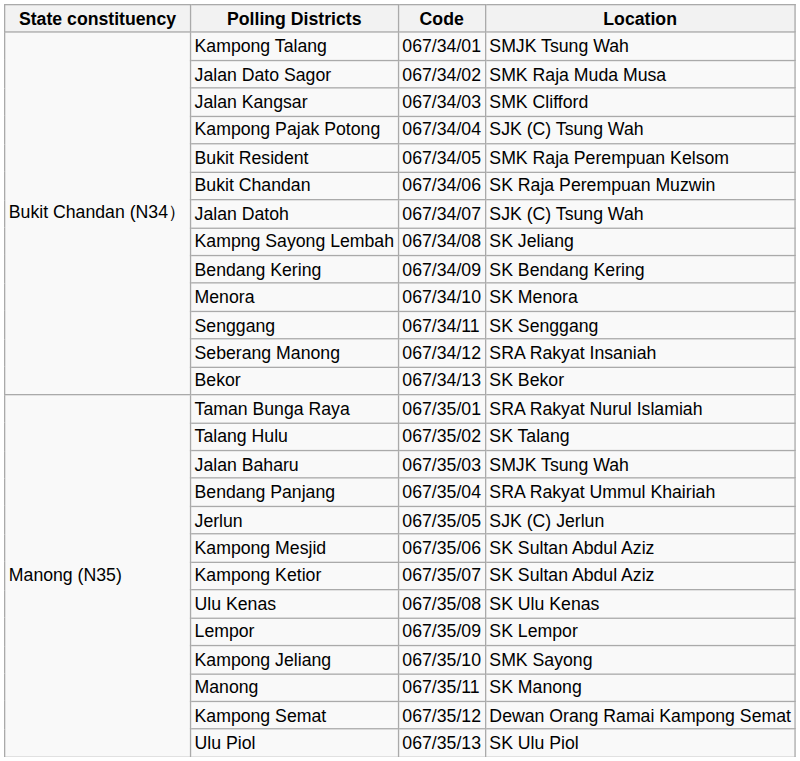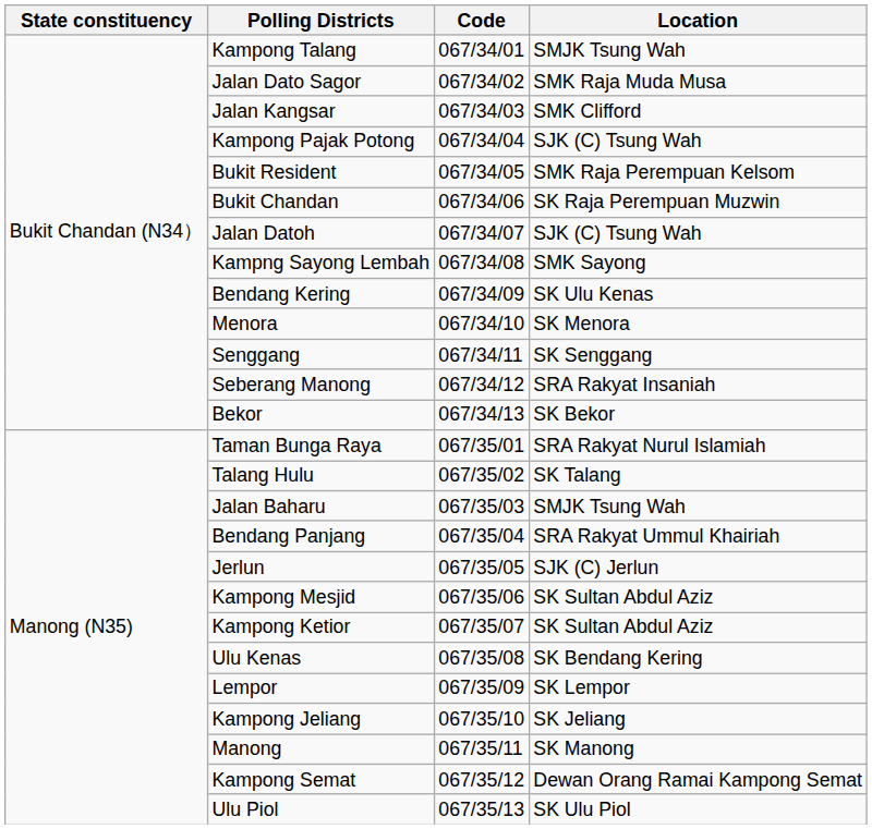 <table class="wikitable sortable mw-collapsible" style="white-space:nowrap;font-size:85%">
 <tr>
 <th>State constituency</th>
 <th>Polling Districts</th>
 <th>Code</th>
 <th>Location</th>
 </tr>
 <tr>
 <td rowspan="13">Bukit Chandan (N34）</td>
 <td>Kampong Talang</td>
 <td>067/34/01</td>
 <td>SMJK Tsung Wah</td>
 </tr>
 <tr>
 <td>Jalan Dato Sagor</td>
 <td>067/34/02</td>
 <td>SMK Raja Muda Musa</td>
 </tr>
 <tr>
 <td>Jalan Kangsar</td>
 <td>067/34/03</td>
 <td>SMK Clifford</td>
 </tr>
 <tr>
 <td>Kampong Pajak Potong</td>
 <td>067/34/04</td>
 <td>SJK (C) Tsung Wah</td>
 </tr>
 <tr>
 <td>Bukit Resident</td>
 <td>067/34/05</td>
 <td>SMK Raja Perempuan Kelsom</td>
 </tr>
 <tr>
 <td>Bukit Chandan</td>
 <td>067/34/06</td>
 <td>SK Raja Perempuan Muzwin</td>
 </tr>
 <tr>
 <td>Jalan Datoh</td>
 <td>067/34/07</td>
 <td>SJK (C) Tsung Wah</td>
 </tr>
 <tr>
 <td>Kampng Sayong Lembah</td>
 <td>067/34/08</td>
-<td>SK Jeliang</td>
+<td>SMK Sayong</td>
 </tr>
 <tr>
 <td>Bendang Kering</td>
 <td>067/34/09</td>
-<td>SK Bendang Kering</td>
+<td>SK Ulu Kenas</td>
 </tr>
 <tr>
 <td>Menora</td>
 <td>067/34/10</td>
 <td>SK Menora</td>
 </tr>
 <tr>
 <td>Senggang</td>
 <td>067/34/11</td>
 <td>SK Senggang</td>
 </tr>
 <tr>
 <td>Seberang Manong</td>
 <td>067/34/12</td>
 <td>SRA Rakyat Insaniah</td>
 </tr>
 <tr>
 <td>Bekor</td>
 <td>067/34/13</td>
 <td>SK Bekor</td>
 </tr>
 <tr>
 <td rowspan="13">Manong (N35)</td>
 <td>Taman Bunga Raya</td>
 <td>067/35/01</td>
 <td>SRA Rakyat Nurul Islamiah</td>
 </tr>
 <tr>
 <td>Talang Hulu</td>
 <td>067/35/02</td>
 <td>SK Talang</td>
 </tr>
 <tr>
 <td>Jalan Baharu</td>
 <td>067/35/03</td>
 <td>SMJK Tsung Wah</td>
 </tr>
 <tr>
 <td>Bendang Panjang</td>
 <td>067/35/04</td>
 <td>SRA Rakyat Ummul Khairiah</td>
 </tr>
 <tr>
 <td>Jerlun</td>
 <td>067/35/05</td>
 <td>SJK (C) Jerlun</td>
 </tr>
 <tr>
 <td>Kampong Mesjid</td>
 <td>067/35/06</td>
 <td>SK Sultan Abdul Aziz</td>
 </tr>
 <tr>
 <td>Kampong Ketior</td>
 <td>067/35/07</td>
 <td>SK Sultan Abdul Aziz</td>
 </tr>
 <tr>
 <td>Ulu Kenas</td>
 <td>067/35/08</td>
-<td>SK Ulu Kenas</td>
+<td>SK Bendang Kering</td>
 </tr>
 <tr>
 <td>Lempor</td>
 <td>067/35/09</td>
 <td>SK Lempor</td>
 </tr>
 <tr>
 <td>Kampong Jeliang</td>
 <td>067/35/10</td>
-<td>SMK Sayong</td>
+<td>SK Jeliang</td>
 </tr>
 <tr>
 <td>Manong</td>
 <td>067/35/11</td>
 <td>SK Manong</td>
 </tr>
 <tr>
 <td>Kampong Semat</td>
 <td>067/35/12</td>
 <td>Dewan Orang Ramai Kampong Semat</td>
 </tr>
 <tr>
 <td>Ulu Piol</td>
 <td>067/35/13</td>
 <td>SK Ulu Piol</td>
 </tr>
 </table>
